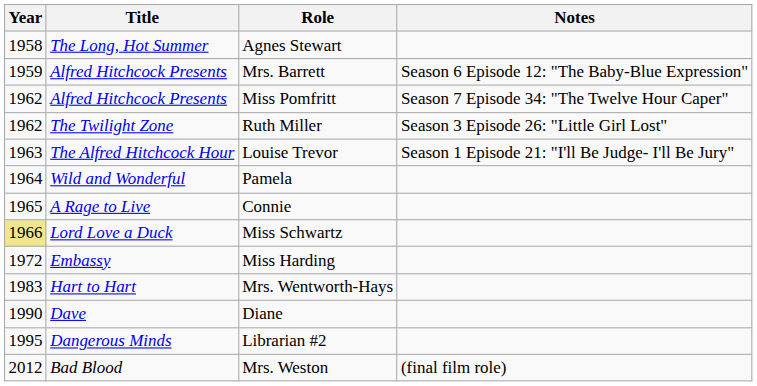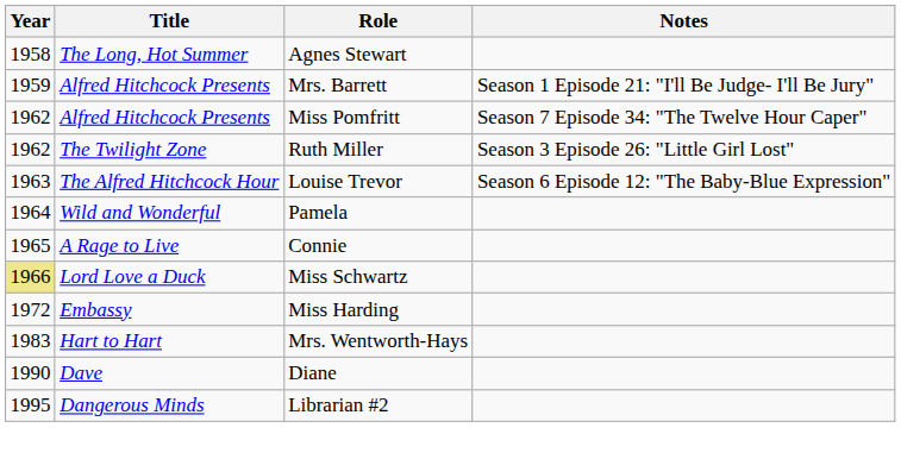 <table class="wikitable">
 <tr>
 <th>Year</th>
 <th>Title</th>
 <th>Role</th>
 <th>Notes</th>
 </tr>
 <tr>
 <td>1958</td>
 <td><em><a href='#'>The Long, Hot Summer</a></em></td>
 <td>Agnes Stewart</td>
 <td></td>
 </tr>
 <tr>
 <td>1959</td>
 <td><em><a href='#'>Alfred Hitchcock Presents</a></em></td>
 <td>Mrs. Barrett</td>
-<td>Season 6 Episode 12: "The Baby-Blue Expression"</td>
+<td>Season 1 Episode 21: "I'll Be Judge- I'll Be Jury"</td>
 </tr>
 <tr>
 <td>1962</td>
 <td><em><a href='#'>Alfred Hitchcock Presents</a></em></td>
 <td>Miss Pomfritt</td>
 <td>Season 7 Episode 34: "The Twelve Hour Caper"</td>
 </tr>
 <tr>
 <td>1962</td>
 <td><em><a href='#'>The Twilight Zone</a></em></td>
 <td>Ruth Miller</td>
 <td>Season 3 Episode 26: "Little Girl Lost"</td>
 </tr>
 <tr>
 <td>1963</td>
 <td><em><a href='#'>The Alfred Hitchcock Hour</a></em></td>
 <td>Louise Trevor</td>
-<td>Season 1 Episode 21: "I'll Be Judge- I'll Be Jury"</td>
+<td>Season 6 Episode 12: "The Baby-Blue Expression"</td>
 </tr>
 <tr>
 <td>1964</td>
 <td><em><a href='#'>Wild and Wonderful</a></em></td>
 <td>Pamela</td>
 <td></td>
 </tr>
 <tr>
 <td>1965</td>
 <td><em><a href='#'>A Rage to Live</a></em></td>
 <td>Connie</td>
 <td></td>
 </tr>
 <tr>
 <td style="background: khaki;">1966</td>
 <td><em><a href='#'>Lord Love a Duck</a></em></td>
 <td>Miss Schwartz</td>
 <td></td>
 </tr>
 <tr>
 <td>1972</td>
 <td><em><a href='#'>Embassy</a></em></td>
 <td>Miss Harding</td>
 <td></td>
 </tr>
 <tr>
 <td>1983</td>
 <td><em><a href='#'>Hart to Hart</a></em></td>
 <td>Mrs. Wentworth-Hays</td>
 <td></td>
 </tr>
 <tr>
 <td>1990</td>
 <td><em><a href='#'>Dave</a></em></td>
 <td>Diane</td>
 <td></td>
 </tr>
 <tr>
 <td>1995</td>
 <td><em><a href='#'>Dangerous Minds</a></em></td>
 <td>Librarian #2</td>
 <td></td>
 </tr>
-<tr>
-<td>2012</td>
-<td><em>Bad Blood</em></td>
-<td>Mrs. Weston</td>
-<td>(final film role)</td>
-</tr>
 </table>
